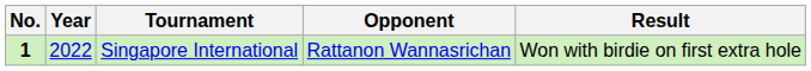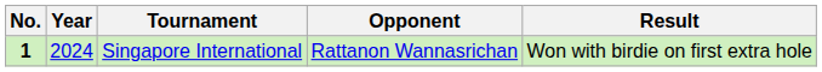 <table class="wikitable" style="font-size:95%;">
 <tr>
 <th>No.</th>
 <th>Year</th>
 <th>Tournament</th>
 <th>Opponent</th>
 <th>Result</th>
 </tr>
 <tr style="background:#D0F0C0;">
 <td align=center><strong>1</strong></td>
-<td><a href='#'>2022</a></td>
+<td><a href='#'>2024</a></td>
 <td><a href='#'>Singapore International</a></td>
 <td> <a href='#'>Rattanon Wannasrichan</a></td>
 <td>Won with birdie on first extra hole</td>
 </tr>
 </table>
